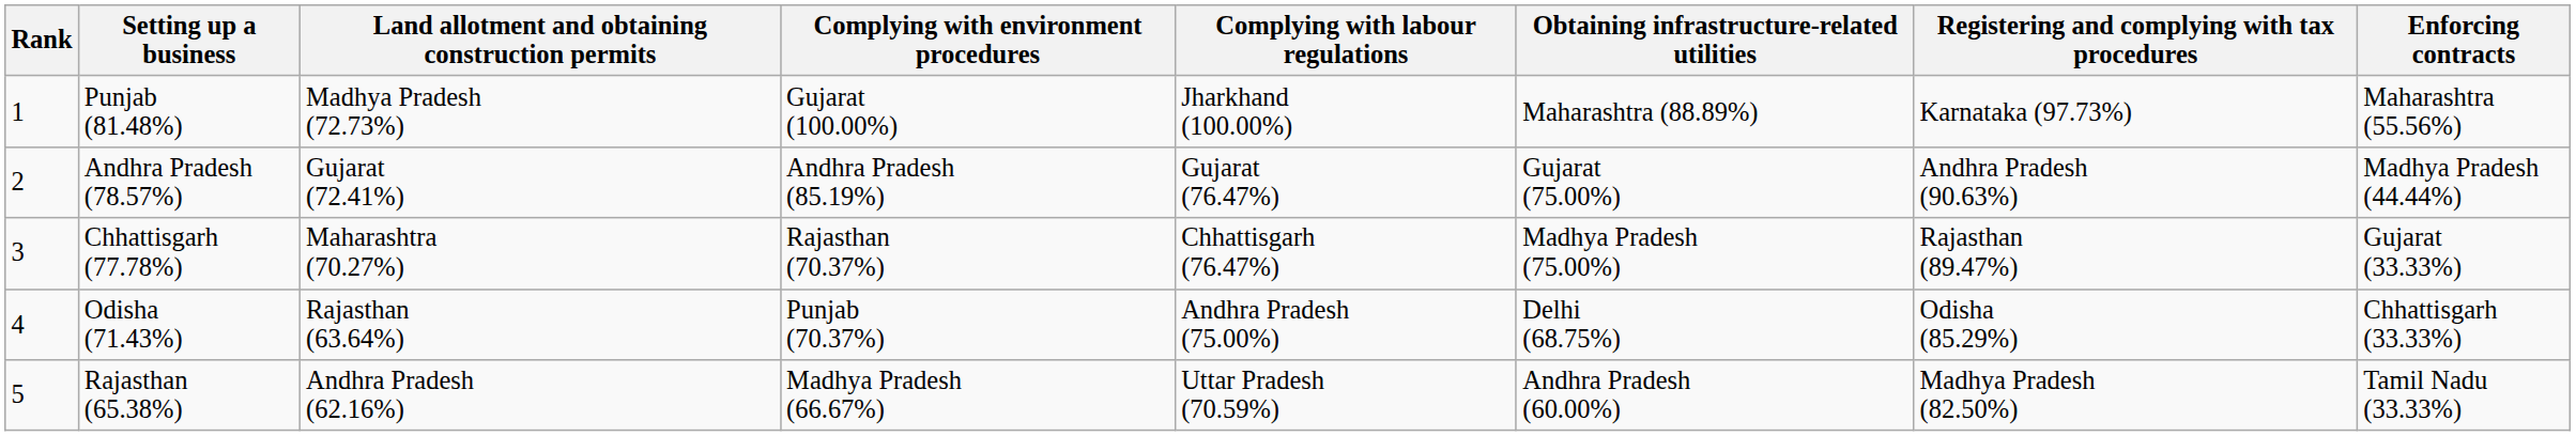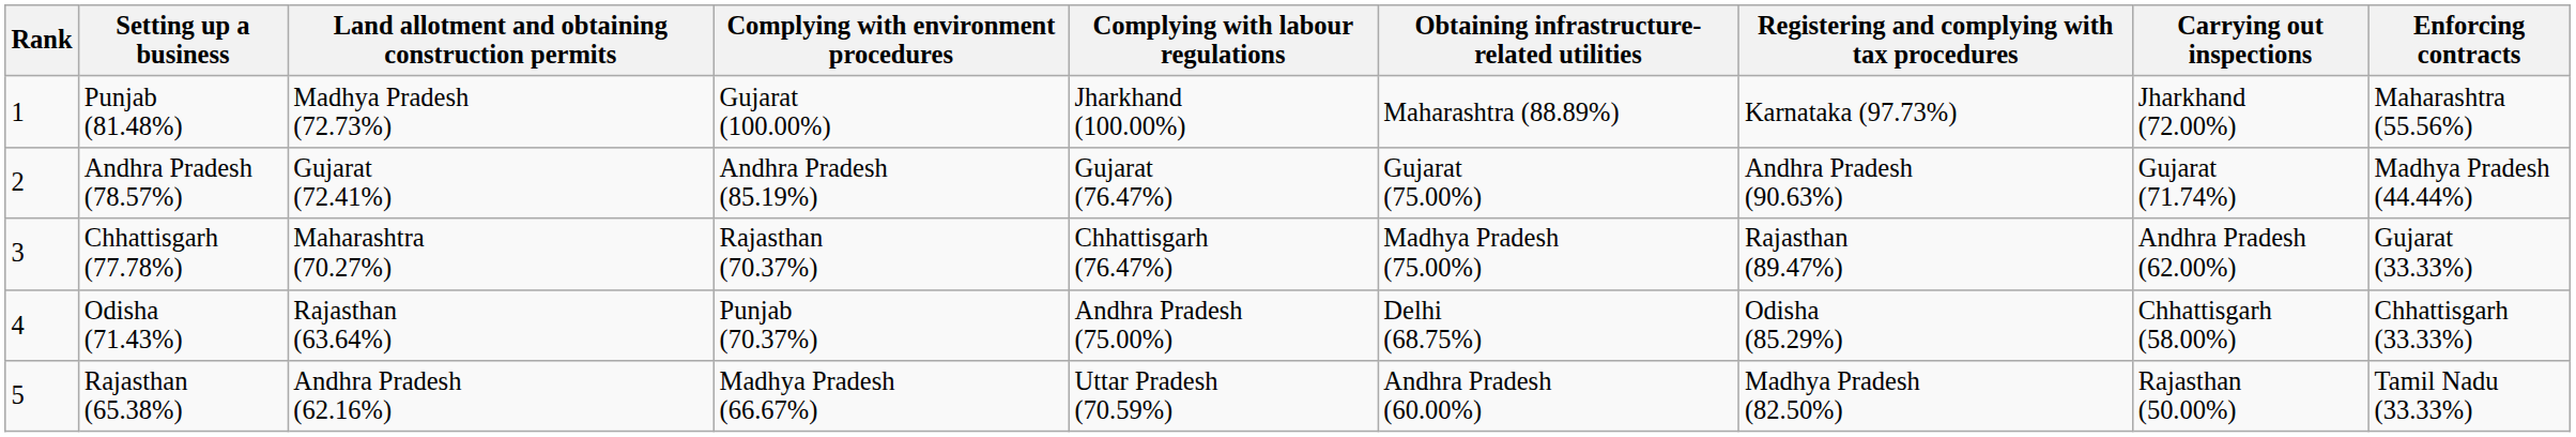 <table class="wikitable">
 <tr>
 <th><strong>Rank</strong></th>
 <th><strong>Setting up a business</strong></th>
 <th><strong>Land allotment and obtaining construction permits</strong></th>
 <th><strong>Complying with environment procedures</strong></th>
 <th><strong>Complying with labour regulations</strong></th>
 <th><strong>Obtaining infrastructure-related utilities</strong></th>
 <th><strong>Registering and complying with tax procedures</strong></th>
+<th><strong>Carrying out inspections</strong></th>
 <th><strong>Enforcing contracts</strong></th>
 </tr>
 <tr>
 <td>1</td>
 <td>Punjab<br>(81.48%)</td>
 <td>Madhya Pradesh<br>(72.73%)</td>
 <td>Gujarat<br>(100.00%)</td>
 <td>Jharkhand<br>(100.00%)</td>
 <td>Maharashtra (88.89%)</td>
 <td>Karnataka (97.73%)</td>
+<td>Jharkhand<br>(72.00%)</td>
 <td>Maharashtra<br>(55.56%)</td>
 </tr>
 <tr>
 <td>2</td>
 <td>Andhra Pradesh<br>(78.57%)</td>
 <td>Gujarat<br>(72.41%)</td>
 <td>Andhra Pradesh<br>(85.19%)</td>
 <td>Gujarat<br>(76.47%)</td>
 <td>Gujarat<br>(75.00%)</td>
 <td>Andhra Pradesh<br>(90.63%)</td>
+<td>Gujarat<br>(71.74%)</td>
 <td>Madhya Pradesh<br>(44.44%)</td>
 </tr>
 <tr>
 <td>3</td>
 <td>Chhattisgarh<br>(77.78%)</td>
 <td>Maharashtra<br>(70.27%)</td>
 <td>Rajasthan<br>(70.37%)</td>
 <td>Chhattisgarh<br>(76.47%)</td>
 <td>Madhya Pradesh<br>(75.00%)</td>
 <td>Rajasthan<br>(89.47%)</td>
+<td>Andhra Pradesh<br>(62.00%)</td>
 <td>Gujarat<br>(33.33%)</td>
 </tr>
 <tr>
 <td>4</td>
 <td>Odisha<br>(71.43%)</td>
 <td>Rajasthan<br>(63.64%)</td>
 <td>Punjab<br>(70.37%)</td>
 <td>Andhra Pradesh<br>(75.00%)</td>
 <td>Delhi<br>(68.75%)</td>
 <td>Odisha<br>(85.29%)</td>
+<td>Chhattisgarh<br>(58.00%)</td>
 <td>Chhattisgarh<br>(33.33%)</td>
 </tr>
 <tr>
 <td>5</td>
 <td>Rajasthan<br>(65.38%)</td>
 <td>Andhra Pradesh<br>(62.16%)</td>
 <td>Madhya Pradesh<br>(66.67%)</td>
 <td>Uttar Pradesh<br>(70.59%)</td>
 <td>Andhra Pradesh<br>(60.00%)</td>
 <td>Madhya Pradesh<br>(82.50%)</td>
+<td>Rajasthan<br>(50.00%)</td>
 <td>Tamil Nadu<br>(33.33%)</td>
 </tr>
 </table>
